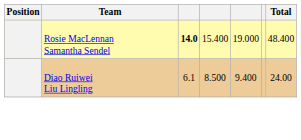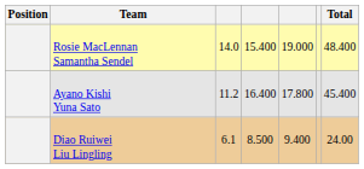 <table class="wikitable sortable" style="text-align:center; font-size:95%">
 <tr>
 <th scope=col>Position</th>
 <th scope="col" style="width:210px;">Team</th>
 <th scope=col></th>
 <th scope=col></th>
 <th scope=col></th>
 <th scope=col></th>
 <th scope=col;>Total</th>
 </tr>
 <tr style="background:#fffcaf;">
 <th scope=row style="text-align:center"></th>
 <td style="text-align:left;"><br><a href='#'>Rosie MacLennan</a><br><a href='#'>Samantha Sendel</a></td>
-<td><strong>14.0</strong></td>
+<td>14.0</td>
 <td>15.400</td>
 <td>19.000</td>
 <td></td>
 <td>48.400</td>
+</tr>
+<tr style="background:#e5e5e5;">
+<th scope=row style="text-align:center"></th>
+<td style="text-align:left;"><br><a href='#'>Ayano Kishi</a><br><a href='#'>Yuna Sato</a></td>
+<td>11.2</td>
+<td>16.400</td>
+<td>17.800</td>
+<td></td>
+<td>45.400</td>
 </tr>
 <tr style="background:#ec9;">
 <th scope=row style="text-align:center"></th>
 <td style="text-align:left;"><br><a href='#'>Diao Ruiwei</a><br><a href='#'>Liu Lingling</a></td>
 <td>6.1</td>
 <td>8.500</td>
 <td>9.400</td>
 <td></td>
 <td>24.00</td>
 </tr>
 </table>
